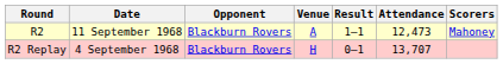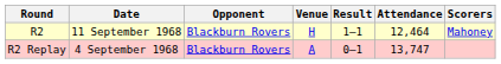 <table class="wikitable" style="font-size:100%; text-align:center">
 <tr>
 <th>Round</th>
 <th>Date</th>
 <th>Opponent</th>
 <th>Venue</th>
 <th>Result</th>
 <th>Attendance</th>
 <th>Scorers</th>
 </tr>
 <tr style="background-color: #FFFFCC;">
 <td>R2</td>
 <td>11 September 1968</td>
 <td><a href='#'>Blackburn Rovers</a></td>
-<td><a href='#'>A</a></td>
+<td><a href='#'>H</a></td>
 <td>1–1</td>
-<td>12,473</td>
+<td>12,464</td>
 <td><a href='#'>Mahoney</a></td>
 </tr>
 <tr style="background-color: #FFCCCC;">
 <td>R2 Replay</td>
 <td>4 September 1968</td>
 <td><a href='#'>Blackburn Rovers</a></td>
-<td><a href='#'>H</a></td>
+<td><a href='#'>A</a></td>
 <td>0–1</td>
-<td>13,707</td>
+<td>13,747</td>
 <td></td>
 </tr>
 </table>
